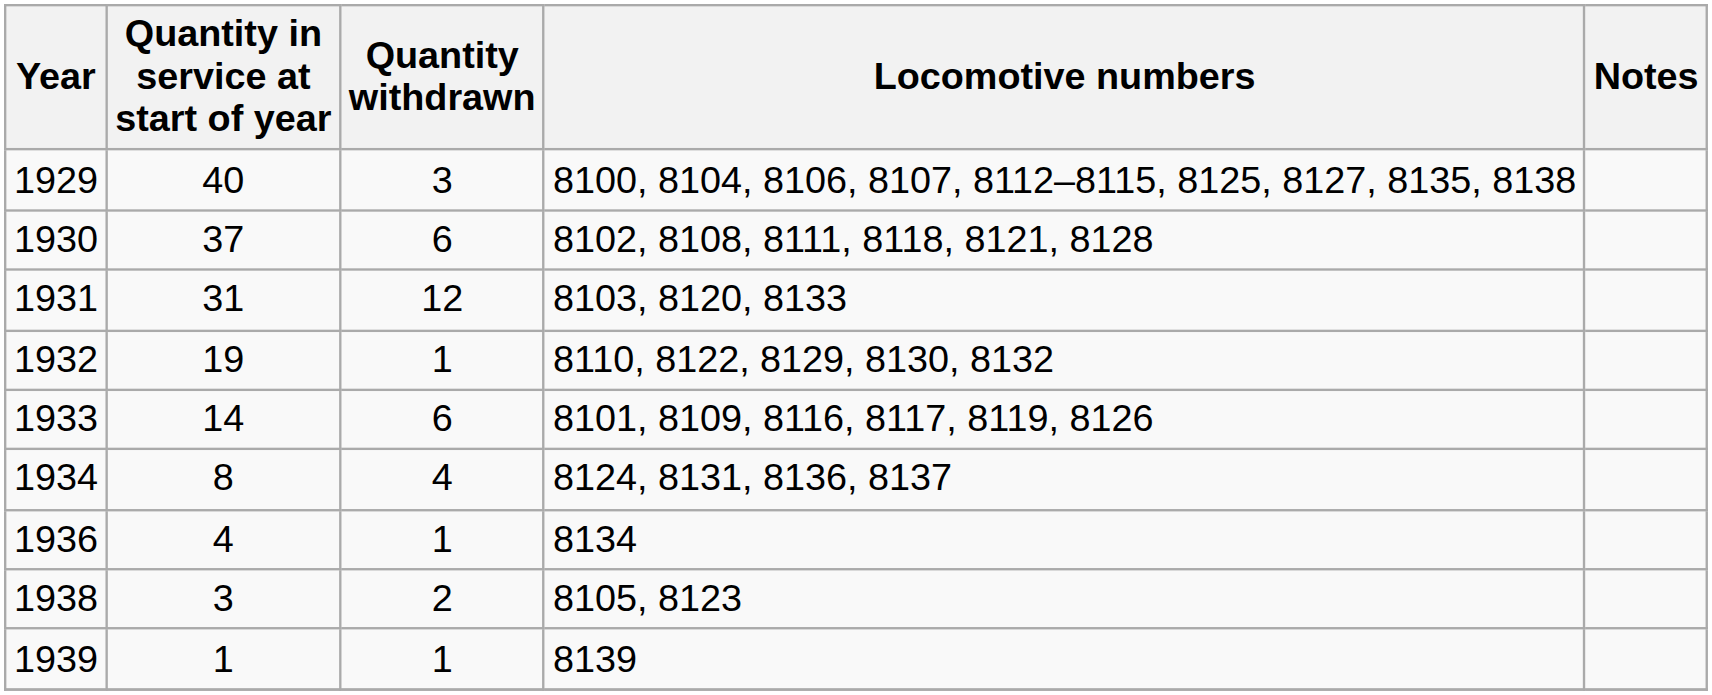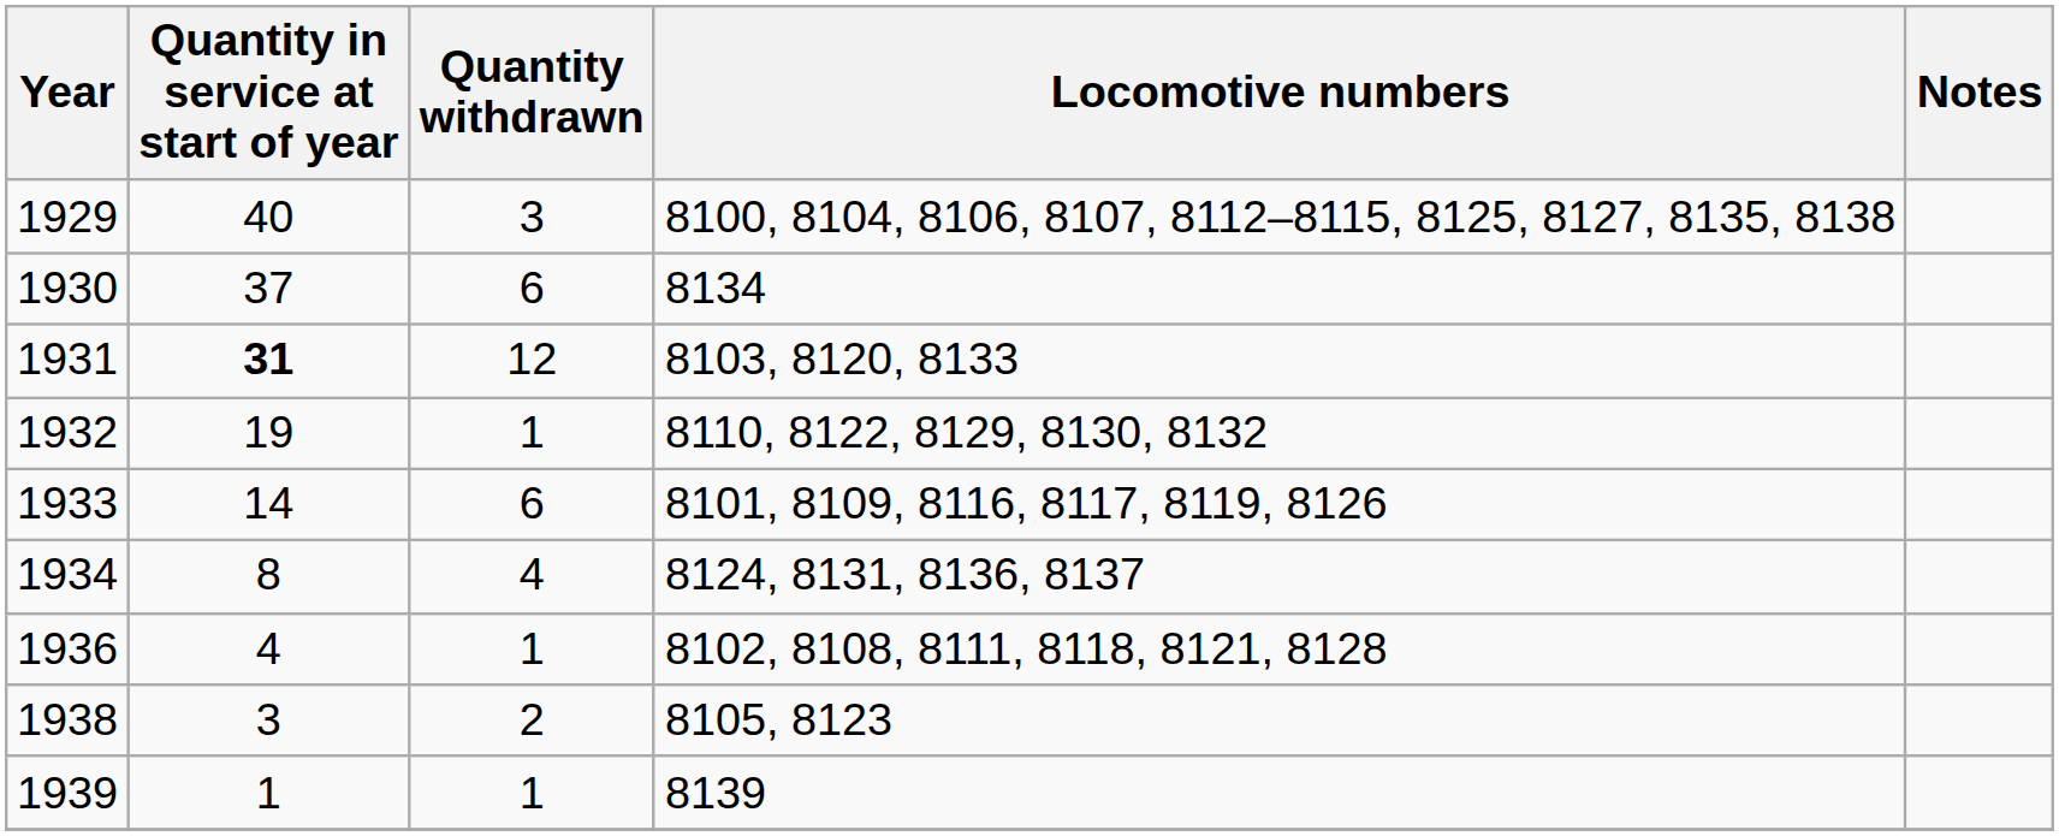 <table class=wikitable style=text-align:center>
 <tr>
 <th>Year</th>
 <th>Quantity in<br>service at<br>start of year</th>
 <th>Quantity<br>withdrawn</th>
 <th>Locomotive numbers</th>
 <th>Notes</th>
 </tr>
 <tr>
 <td>1929</td>
 <td>40</td>
 <td>3</td>
 <td align=left>8100, 8104, 8106, 8107, 8112–8115, 8125, 8127, 8135, 8138</td>
 <td></td>
 </tr>
 <tr>
 <td>1930</td>
 <td>37</td>
 <td>6</td>
-<td align=left>8102, 8108, 8111, 8118, 8121, 8128</td>
+<td align=left>8134</td>
 <td></td>
 </tr>
 <tr>
 <td>1931</td>
-<td>31</td>
+<td><strong>31</strong></td>
 <td>12</td>
 <td align=left>8103, 8120, 8133</td>
 <td></td>
 </tr>
 <tr>
 <td>1932</td>
 <td>19</td>
 <td>1</td>
 <td align=left>8110, 8122, 8129, 8130, 8132</td>
 <td></td>
 </tr>
 <tr>
 <td>1933</td>
 <td>14</td>
 <td>6</td>
 <td align=left>8101, 8109, 8116, 8117, 8119, 8126</td>
 <td></td>
 </tr>
 <tr>
 <td>1934</td>
 <td>8</td>
 <td>4</td>
 <td align=left>8124, 8131, 8136, 8137</td>
 <td></td>
 </tr>
 <tr>
 <td>1936</td>
 <td>4</td>
 <td>1</td>
-<td align=left>8134</td>
+<td align=left>8102, 8108, 8111, 8118, 8121, 8128</td>
 <td></td>
 </tr>
 <tr>
 <td>1938</td>
 <td>3</td>
 <td>2</td>
 <td align=left>8105, 8123</td>
 <td></td>
 </tr>
 <tr>
 <td>1939</td>
 <td>1</td>
 <td>1</td>
 <td align=left>8139</td>
 <td></td>
 </tr>
 <tr>
 </tr>
 </table>
